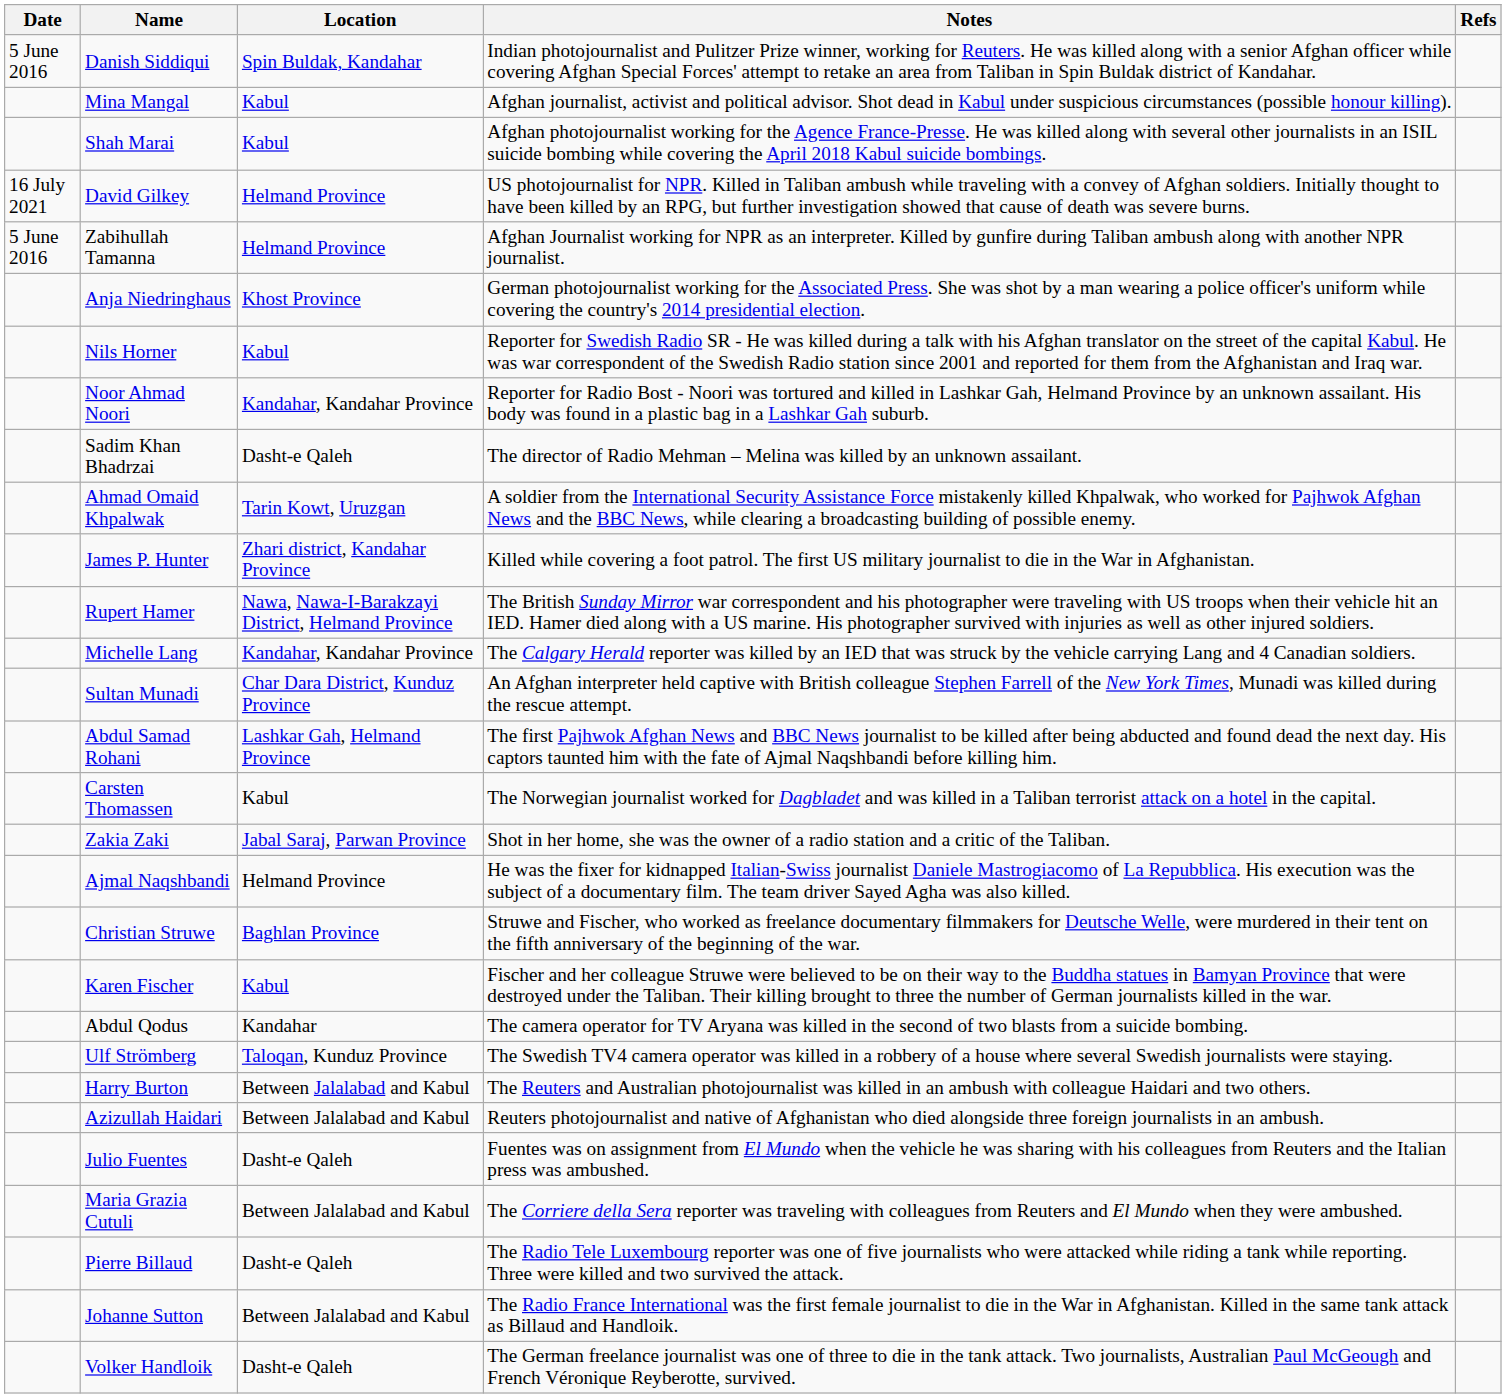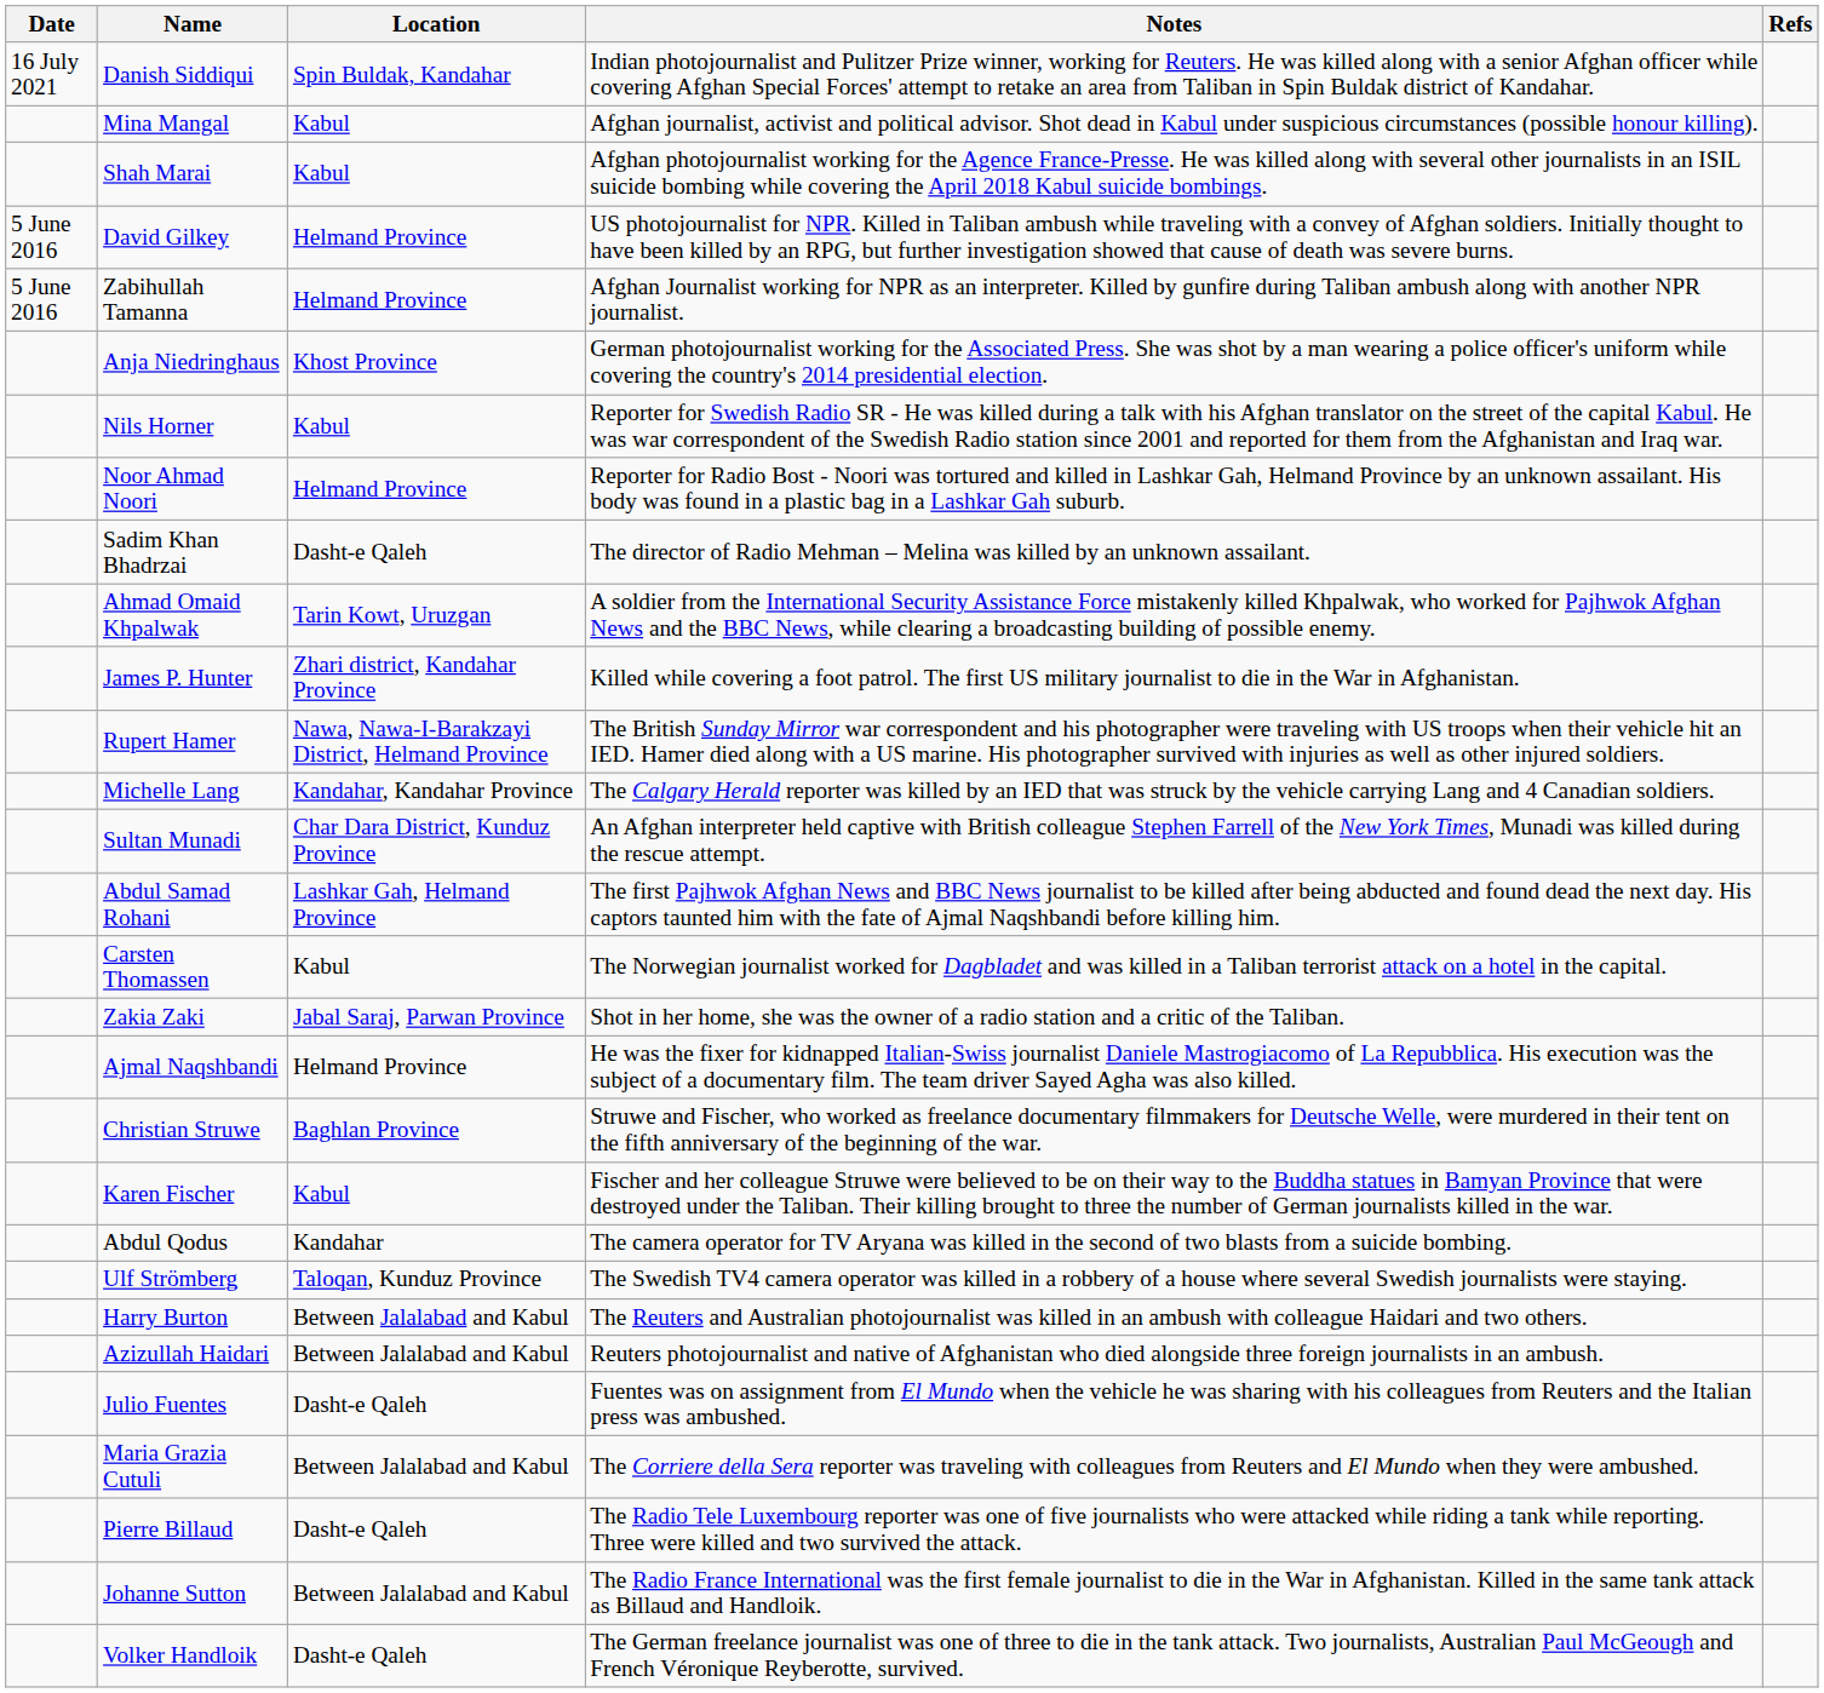 <table class="wikitable sortable">
 <tr>
 <th>Date</th>
 <th>Name</th>
 <th>Location</th>
 <th>Notes</th>
 <th>Refs</th>
 </tr>
 <tr>
-<td>5 June 2016</td>
+<td>16 July 2021</td>
 <td><a href='#'>Danish Siddiqui</a> </td>
 <td><a href='#'>Spin Buldak, Kandahar</a></td>
 <td>Indian photojournalist and Pulitzer Prize winner, working for <a href='#'>Reuters</a>. He was killed along with a senior Afghan officer while covering Afghan Special Forces' attempt to retake an area from Taliban in Spin Buldak district of Kandahar.</td>
 <td></td>
 </tr>
 <tr>
 <td></td>
 <td><a href='#'>Mina Mangal</a> </td>
 <td><a href='#'>Kabul</a></td>
 <td>Afghan journalist, activist and political advisor. Shot dead in <a href='#'>Kabul</a> under suspicious circumstances (possible <a href='#'>honour killing</a>).</td>
 <td></td>
 </tr>
 <tr>
 <td></td>
 <td><a href='#'>Shah Marai</a> </td>
 <td><a href='#'>Kabul</a></td>
 <td>Afghan photojournalist working for the <a href='#'>Agence France-Presse</a>. He was killed along with several other journalists in an ISIL suicide bombing while covering the <a href='#'>April 2018 Kabul suicide bombings</a>.</td>
 <td></td>
 </tr>
 <tr>
-<td>16 July 2021</td>
+<td>5 June 2016</td>
 <td><a href='#'>David Gilkey</a> </td>
 <td><a href='#'>Helmand Province</a></td>
 <td>US photojournalist for <a href='#'>NPR</a>. Killed in Taliban ambush while traveling with a convey of Afghan soldiers. Initially thought to have been killed by an RPG, but further investigation showed that cause of death was severe burns.</td>
 <td></td>
 </tr>
 <tr>
 <td>5 June 2016</td>
 <td>Zabihullah Tamanna</td>
 <td><a href='#'>Helmand Province</a></td>
 <td>Afghan Journalist working for NPR as an interpreter. Killed by gunfire during Taliban ambush along with another NPR journalist.</td>
 <td></td>
 </tr>
 <tr>
 <td></td>
 <td><a href='#'>Anja Niedringhaus</a></td>
 <td><a href='#'>Khost Province</a></td>
 <td>German photojournalist working for the <a href='#'>Associated Press</a>. She was shot by a man wearing a police officer's uniform while covering the country's <a href='#'>2014 presidential election</a>.</td>
 <td></td>
 </tr>
 <tr>
 <td></td>
 <td><a href='#'>Nils Horner</a></td>
 <td><a href='#'>Kabul</a></td>
 <td>Reporter for <a href='#'>Swedish Radio</a> SR - He was killed during a talk with his Afghan translator on the street of the capital <a href='#'>Kabul</a>. He was war correspondent of the Swedish Radio station since 2001 and reported for them from the Afghanistan and Iraq war.</td>
 <td></td>
 </tr>
 <tr>
 <td></td>
 <td><a href='#'>Noor Ahmad Noori</a></td>
-<td><a href='#'>Kandahar</a>, Kandahar Province</td>
+<td><a href='#'>Helmand Province</a></td>
 <td>Reporter for Radio Bost - Noori was tortured and killed in Lashkar Gah, Helmand Province by an unknown assailant. His body was found in a plastic bag in a <a href='#'>Lashkar Gah</a> suburb.</td>
 <td></td>
 </tr>
 <tr>
 <td></td>
 <td>Sadim Khan Bhadrzai</td>
 <td>Dasht-e Qaleh</td>
 <td>The director of Radio Mehman – Melina was killed by an unknown assailant.</td>
 <td></td>
 </tr>
 <tr>
 <td></td>
 <td><a href='#'>Ahmad Omaid Khpalwak</a></td>
 <td><a href='#'>Tarin Kowt</a>, <a href='#'>Uruzgan</a></td>
 <td>A soldier from the <a href='#'>International Security Assistance Force</a> mistakenly killed Khpalwak, who worked for <a href='#'>Pajhwok Afghan News</a> and the <a href='#'>BBC News</a>, while clearing a broadcasting building of possible enemy.</td>
 <td></td>
 </tr>
 <tr>
 <td></td>
 <td><a href='#'>James P. Hunter</a> </td>
 <td><a href='#'>Zhari district</a>, <a href='#'>Kandahar Province</a></td>
 <td>Killed while covering a foot patrol. The first US military journalist to die in the War in Afghanistan.</td>
 <td></td>
 </tr>
 <tr>
 <td></td>
 <td><a href='#'>Rupert Hamer</a> </td>
 <td><a href='#'>Nawa</a>, <a href='#'>Nawa-I-Barakzayi District</a>, <a href='#'>Helmand Province</a></td>
 <td>The British <em><a href='#'>Sunday Mirror</a></em> war correspondent and his photographer were traveling with US troops when their vehicle hit an IED. Hamer died along with a US marine. His photographer survived with injuries as well as other injured soldiers.</td>
 <td></td>
 </tr>
 <tr>
 <td></td>
 <td><a href='#'>Michelle Lang</a> </td>
 <td><a href='#'>Kandahar</a>, Kandahar Province</td>
 <td>The <em><a href='#'>Calgary Herald</a></em> reporter was killed by an IED that was struck by the vehicle carrying Lang and 4 Canadian soldiers.</td>
 <td></td>
 </tr>
 <tr>
 <td></td>
 <td><a href='#'>Sultan Munadi</a></td>
 <td><a href='#'>Char Dara District</a>, <a href='#'>Kunduz Province</a></td>
 <td>An Afghan interpreter held captive with British colleague <a href='#'>Stephen Farrell</a> of the <em><a href='#'>New York Times</a></em>, Munadi was killed during the rescue attempt.</td>
 <td></td>
 </tr>
 <tr>
 <td></td>
 <td><a href='#'>Abdul Samad Rohani</a></td>
 <td><a href='#'>Lashkar Gah</a>, <a href='#'>Helmand Province</a></td>
 <td>The first <a href='#'>Pajhwok Afghan News</a> and <a href='#'>BBC News</a> journalist to be killed after being abducted and found dead the next day. His captors taunted him with the fate of Ajmal Naqshbandi before killing him.</td>
 <td></td>
 </tr>
 <tr>
 <td></td>
 <td><a href='#'>Carsten Thomassen</a> </td>
 <td>Kabul</td>
 <td>The Norwegian journalist worked for <em><a href='#'>Dagbladet</a></em> and was killed in a Taliban terrorist <a href='#'>attack on a hotel</a> in the capital.</td>
 <td></td>
 </tr>
 <tr>
 <td></td>
 <td><a href='#'>Zakia Zaki</a></td>
 <td><a href='#'>Jabal Saraj</a>, <a href='#'>Parwan Province</a></td>
 <td>Shot in her home, she was the owner of a radio station and a critic of the Taliban.</td>
 <td></td>
 </tr>
 <tr>
 <td></td>
 <td><a href='#'>Ajmal Naqshbandi</a></td>
 <td>Helmand Province</td>
 <td>He was the fixer for kidnapped <a href='#'>Italian</a>-<a href='#'>Swiss</a> journalist <a href='#'>Daniele Mastrogiacomo</a> of <a href='#'>La Repubblica</a>. His execution was the subject of a documentary film. The team driver Sayed Agha was also killed.</td>
 <td></td>
 </tr>
 <tr>
 <td></td>
 <td><a href='#'>Christian Struwe</a> </td>
 <td><a href='#'>Baghlan Province</a></td>
 <td>Struwe and Fischer, who worked as freelance documentary filmmakers for <a href='#'>Deutsche Welle</a>, were murdered in their tent on the fifth anniversary of the beginning of the war.</td>
 <td></td>
 </tr>
 <tr>
 <td></td>
 <td><a href='#'>Karen Fischer</a> </td>
 <td><a href='#'>Kabul</a></td>
 <td>Fischer and her colleague Struwe were believed to be on their way to the <a href='#'>Buddha statues</a> in <a href='#'>Bamyan Province</a> that were destroyed under the Taliban. Their killing brought to three the number of German journalists killed in the war.</td>
 <td></td>
 </tr>
 <tr>
 <td></td>
 <td>Abdul Qodus</td>
 <td>Kandahar</td>
 <td>The camera operator for TV Aryana was killed in the second of two blasts from a suicide bombing.</td>
 <td></td>
 </tr>
 <tr>
 <td></td>
 <td><a href='#'>Ulf Strömberg</a> </td>
 <td><a href='#'>Taloqan</a>, Kunduz Province</td>
 <td>The Swedish TV4 camera operator was killed in a robbery of a house where several Swedish journalists were staying.</td>
 <td></td>
 </tr>
 <tr>
 <td></td>
 <td><a href='#'>Harry Burton</a> </td>
 <td>Between <a href='#'>Jalalabad</a> and Kabul</td>
 <td>The <a href='#'>Reuters</a> and Australian photojournalist was killed in an ambush with colleague Haidari and two others.</td>
 <td></td>
 </tr>
 <tr>
 <td></td>
 <td><a href='#'>Azizullah Haidari</a></td>
 <td>Between Jalalabad and Kabul</td>
 <td>Reuters photojournalist and native of Afghanistan who died alongside three foreign journalists in an ambush.</td>
 <td></td>
 </tr>
 <tr>
 <td></td>
 <td><a href='#'>Julio Fuentes</a> </td>
 <td>Dasht-e Qaleh</td>
 <td>Fuentes was on assignment from <em><a href='#'>El Mundo</a></em> when the vehicle he was sharing with his colleagues from Reuters and the Italian press was ambushed.</td>
 <td></td>
 </tr>
 <tr>
 <td></td>
 <td><a href='#'>Maria Grazia Cutuli</a> </td>
 <td>Between Jalalabad and Kabul</td>
 <td>The <em><a href='#'>Corriere della Sera</a></em> reporter was traveling with colleagues from Reuters and <em>El Mundo</em> when they were ambushed.</td>
 <td></td>
 </tr>
 <tr>
 <td></td>
 <td><a href='#'>Pierre Billaud</a> </td>
 <td>Dasht-e Qaleh</td>
 <td>The <a href='#'>Radio Tele Luxembourg</a> reporter was one of five journalists who were attacked while riding a tank while reporting. Three were killed and two survived the attack.</td>
 <td></td>
 </tr>
 <tr>
 <td></td>
 <td><a href='#'>Johanne Sutton</a> </td>
 <td>Between Jalalabad and Kabul</td>
 <td>The <a href='#'>Radio France International</a> was the first female journalist to die in the War in Afghanistan. Killed in the same tank attack as Billaud and Handloik.</td>
 <td></td>
 </tr>
 <tr>
 <td></td>
 <td><a href='#'>Volker Handloik</a> </td>
 <td>Dasht-e Qaleh</td>
 <td>The German freelance journalist was one of three to die in the tank attack. Two journalists, Australian <a href='#'>Paul McGeough</a> and French Véronique Reyberotte, survived.</td>
 <td></td>
 </tr>
 </table>
